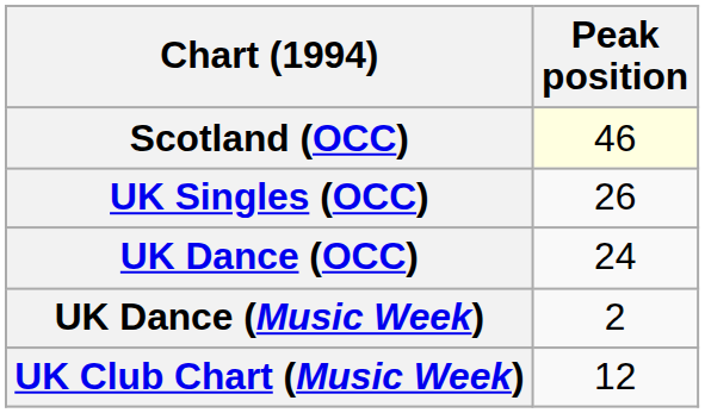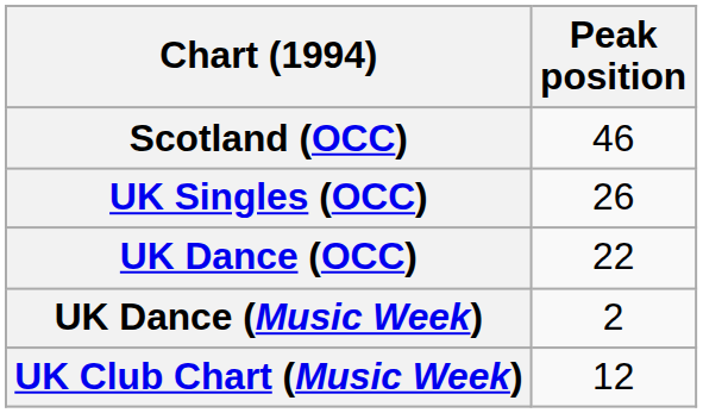 <table class="wikitable sortable plainrowheaders" style="text-align:center">
 <tr>
 <th scope="col">Chart (1994)</th>
 <th scope="col">Peak<br>position</th>
 </tr>
 <tr>
 <th scope="row">Scotland (<a href='#'>OCC</a>)</th>
-<td style="background: lightyellow;">46</td>
+<td>46</td>
 </tr>
 <tr>
 <th scope="row"><a href='#'>UK Singles</a> (<a href='#'>OCC</a>)</th>
 <td>26</td>
 </tr>
 <tr>
 <th scope="row"><a href='#'>UK Dance</a> (<a href='#'>OCC</a>)</th>
-<td>24</td>
+<td>22</td>
 </tr>
 <tr>
 <th scope="row">UK Dance (<em><a href='#'>Music Week</a></em>)</th>
 <td>2</td>
 </tr>
 <tr>
 <th scope="row"><a href='#'>UK Club Chart</a> (<em><a href='#'>Music Week</a></em>)</th>
 <td>12</td>
 </tr>
 </table>
